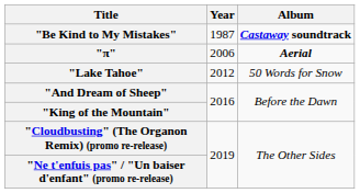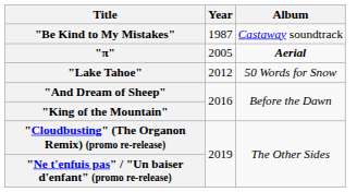 <table class="wikitable plainrowheaders" style="text-align:center; border:1">
 <tr>
 <th scope="col" style="width:16em;">Title</th>
 <th scope="col">Year</th>
 <th scope="col">Album</th>
 </tr>
 <tr>
 <th scope="row">"Be Kind to My Mistakes"</th>
 <td>1987</td>
-<td><strong><em><a href='#'>Castaway</a></em> soundtrack</strong></td>
+<td><em><a href='#'>Castaway</a></em> soundtrack</td>
 </tr>
 <tr>
 <th scope="row">"π"</th>
-<td>2006</td>
+<td>2005</td>
 <td><strong><em>Aerial</em></strong></td>
 </tr>
 <tr>
 <th scope="row">"Lake Tahoe"</th>
 <td>2012</td>
 <td><em>50 Words for Snow</em></td>
 </tr>
 <tr>
 <th scope="row">"And Dream of Sheep" </th>
 <td rowspan="2">2016</td>
 <td rowspan="2"><em>Before the Dawn</em></td>
 </tr>
 <tr>
 <th scope="row">"King of the Mountain" </th>
 </tr>
 <tr>
 <th scope="row">"<a href='#'>Cloudbusting</a>" (The Organon Remix) <small>(promo re-release)</small></th>
 <td rowspan="2">2019</td>
 <td rowspan="2"><em>The Other Sides</em></td>
 </tr>
 <tr>
 <th scope="row">"<a href='#'>Ne t'enfuis pas</a>" / "Un baiser d'enfant" <small>(promo re-release)</small></th>
 </tr>
 </table>
